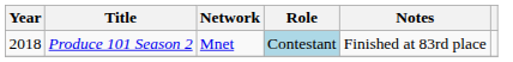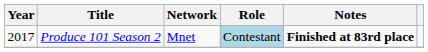 <table class="wikitable sortable">
 <tr>
 <th>Year</th>
 <th>Title</th>
 <th>Network</th>
 <th scope="col" class="unsortable">Role</th>
 <th scope="col" class="unsortable">Notes</th>
 <th scope="col" class="unsortable"></th>
 </tr>
 <tr>
-<td>2018</td>
+<td>2017</td>
 <td><a href='#'><em>Produce 101 Season 2</em></a></td>
 <td><a href='#'>Mnet</a></td>
 <td style="background: lightblue;">Contestant</td>
-<td>Finished at 83rd place</td>
+<td><strong>Finished at 83rd place</strong></td>
 <td style="text-align:center;"></td>
 </tr>
 <tr>
 </tr>
 </table>
